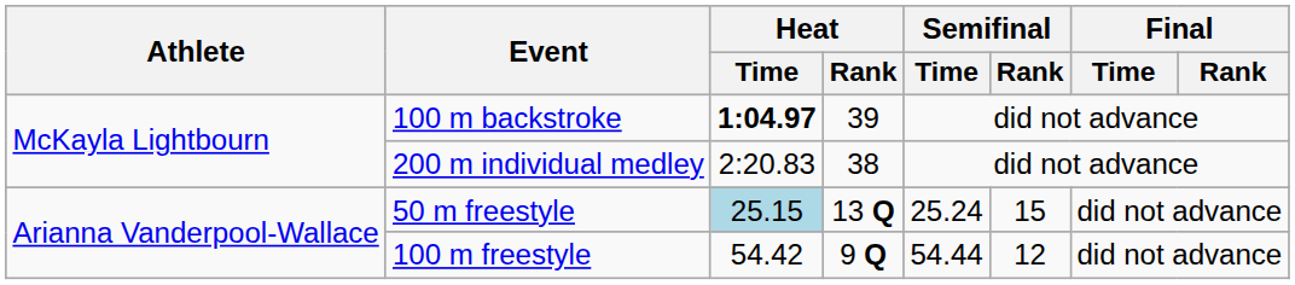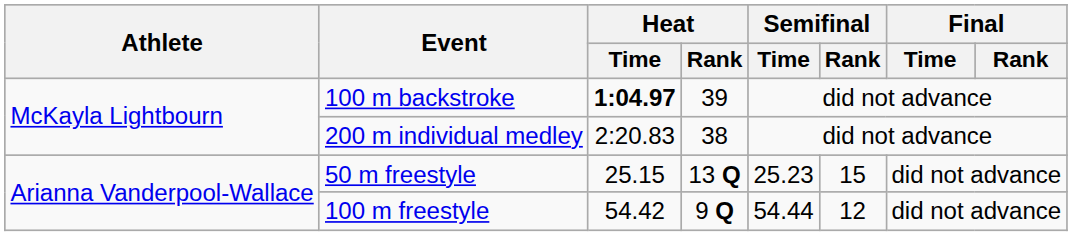 <table class="wikitable"  style="font-size:90%">
 <tr>
 <th rowspan="2">Athlete</th>
 <th rowspan="2">Event</th>
 <th colspan="2">Heat</th>
 <th colspan="2">Semifinal</th>
 <th colspan="2">Final</th>
 </tr>
 <tr style="font-size:95%">
 <th>Time</th>
 <th>Rank</th>
 <th>Time</th>
 <th>Rank</th>
 <th>Time</th>
 <th>Rank</th>
 </tr>
 <tr align=center>
 <td align=left rowspan=2><a href='#'>McKayla Lightbourn</a></td>
 <td align=left><a href='#'>100 m backstroke</a></td>
 <td><strong>1:04.97</strong></td>
 <td>39</td>
 <td colspan=4>did not advance</td>
 </tr>
 <tr align=center>
 <td align=left><a href='#'>200 m individual medley</a></td>
 <td>2:20.83</td>
 <td>38</td>
 <td colspan=4>did not advance</td>
 </tr>
 <tr align=center>
 <td align=left rowspan=2><a href='#'>Arianna Vanderpool-Wallace</a></td>
 <td align=left><a href='#'>50 m freestyle</a></td>
-<td style="background: lightblue;">25.15</td>
+<td>25.15</td>
 <td>13 <strong>Q</strong></td>
-<td>25.24</td>
+<td>25.23</td>
 <td>15</td>
 <td colspan=2>did not advance</td>
 </tr>
 <tr align=center>
 <td align=left><a href='#'>100 m freestyle</a></td>
 <td>54.42</td>
 <td>9 <strong>Q</strong></td>
 <td>54.44</td>
 <td>12</td>
 <td colspan=2>did not advance</td>
 </tr>
 </table>
